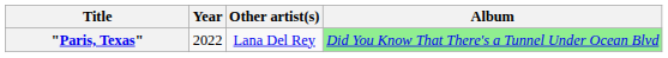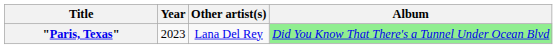 <table class="wikitable plainrowheaders" style="text-align:center;">
 <tr>
 <th scope="col" style="width:12em;">Title</th>
 <th scope="col">Year</th>
 <th scope="col">Other artist(s)</th>
 <th scope="col">Album</th>
 </tr>
 <tr>
 <th scope="row">"<a href='#'>Paris, Texas</a>"</th>
-<td>2022</td>
+<td>2023</td>
 <td><a href='#'>Lana Del Rey</a></td>
 <td style="background: lightgreen;"><em><a href='#'>Did You Know That There's a Tunnel Under Ocean Blvd</a></em></td>
 </tr>
 </table>
